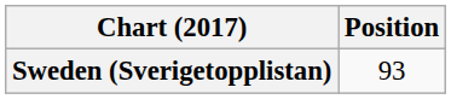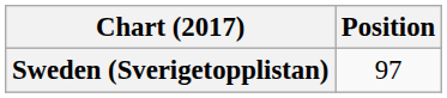 <table class="wikitable plainrowheaders" style="text-align:center">
 <tr>
 <th>Chart (2017)</th>
 <th>Position</th>
 </tr>
 <tr>
 <th scope="row">Sweden (Sverigetopplistan)</th>
-<td>93</td>
+<td>97</td>
 </tr>
 </table>
